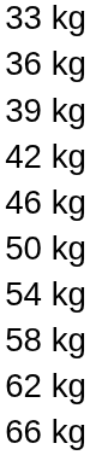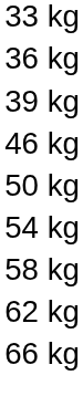 <table>
 <tr>
 <td>33 kg</td>
 <td></td>
 <td></td>
 <td></td>
 </tr>
 <tr>
 <td>36 kg</td>
 <td></td>
 <td></td>
 <td></td>
 </tr>
 <tr>
 <td>39 kg</td>
-<td></td>
-<td></td>
-<td></td>
-</tr>
-<tr>
-<td>42 kg</td>
 <td></td>
 <td></td>
 <td></td>
 </tr>
 <tr>
 <td rowspan=2>46 kg</td>
 <td rowspan=2></td>
 <td rowspan=2></td>
 <td></td>
 </tr>
 <tr>
 <td></td>
 </tr>
 <tr>
 <td rowspan=2>50 kg</td>
 <td rowspan=2></td>
 <td rowspan=2></td>
 <td></td>
 </tr>
 <tr>
 <td></td>
 </tr>
 <tr>
 <td rowspan=2>54 kg</td>
 <td rowspan=2></td>
 <td rowspan=2></td>
 <td></td>
 </tr>
 <tr>
 <td></td>
 </tr>
 <tr>
 <td rowspan=2>58 kg</td>
 <td rowspan=2></td>
 <td rowspan=2></td>
 <td></td>
 </tr>
 <tr>
 <td></td>
 </tr>
 <tr>
 <td>62 kg</td>
 <td></td>
 <td></td>
 <td></td>
 </tr>
 <tr>
 <td rowspan=2>66 kg</td>
 <td rowspan=2></td>
 <td rowspan=2></td>
 <td></td>
 </tr>
 </table>
